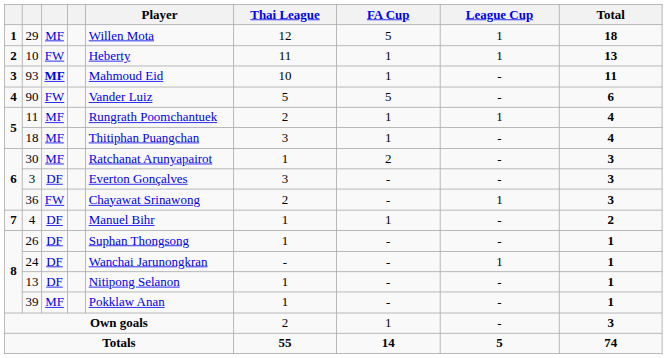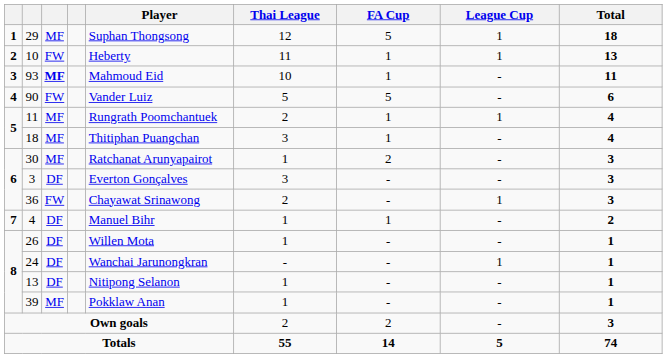 <table class="wikitable" style="text-align:center">
 <tr>
 <th width=15></th>
 <th width=15></th>
 <th width=15></th>
 <th width=15></th>
 <th width=175>Player</th>
 <th width=120><a href='#'>Thai League</a></th>
 <th width=120><a href='#'>FA Cup</a></th>
 <th width=140><a href='#'>League Cup</a></th>
 <th width=120>Total</th>
 </tr>
 <tr>
 <td><strong>1</strong></td>
 <td>29</td>
 <td><a href='#'>MF</a></td>
 <td></td>
-<td align=left><a href='#'>Willen Mota</a></td>
+<td align=left><a href='#'>Suphan Thongsong</a></td>
 <td>12</td>
 <td>5</td>
 <td>1</td>
 <td><strong>18</strong></td>
 </tr>
 <tr>
 <td><strong>2</strong></td>
 <td>10</td>
 <td><a href='#'>FW</a></td>
 <td></td>
 <td align=left><a href='#'>Heberty</a></td>
 <td>11</td>
 <td>1</td>
 <td>1</td>
 <td><strong>13</strong></td>
 </tr>
 <tr>
 <td><strong>3</strong></td>
 <td>93</td>
 <td><strong><a href='#'>MF</a></strong></td>
 <td></td>
 <td align=left><a href='#'>Mahmoud Eid</a></td>
 <td>10</td>
 <td>1</td>
 <td>-</td>
 <td><strong>11</strong></td>
 </tr>
 <tr>
 <td><strong>4</strong></td>
 <td>90</td>
 <td><a href='#'>FW</a></td>
 <td></td>
 <td align=left><a href='#'>Vander Luiz</a></td>
 <td>5</td>
 <td>5</td>
 <td>-</td>
 <td><strong>6</strong></td>
 </tr>
 <tr>
 <td rowspan=2><strong>5</strong></td>
 <td>11</td>
 <td><a href='#'>MF</a></td>
 <td></td>
 <td align=left><a href='#'>Rungrath Poomchantuek</a></td>
 <td>2</td>
 <td>1</td>
 <td>1</td>
 <td><strong>4</strong></td>
 </tr>
 <tr>
 <td>18</td>
 <td><a href='#'>MF</a></td>
 <td></td>
 <td align=left><a href='#'>Thitiphan Puangchan</a></td>
 <td>3</td>
 <td>1</td>
 <td>-</td>
 <td><strong>4</strong></td>
 </tr>
 <tr>
 <td rowspan=3><strong>6</strong></td>
 <td>30</td>
 <td><a href='#'>MF</a></td>
 <td></td>
 <td align=left><a href='#'>Ratchanat Arunyapairot</a></td>
 <td>1</td>
 <td>2</td>
 <td>-</td>
 <td><strong>3</strong></td>
 </tr>
 <tr>
 <td>3</td>
 <td><a href='#'>DF</a></td>
 <td></td>
 <td align=left><a href='#'>Everton Gonçalves</a></td>
 <td>3</td>
 <td>-</td>
 <td>-</td>
 <td><strong>3</strong></td>
 </tr>
 <tr>
 <td>36</td>
 <td><a href='#'>FW</a></td>
 <td></td>
 <td align=left><a href='#'>Chayawat Srinawong</a></td>
 <td>2</td>
 <td>-</td>
 <td>1</td>
 <td><strong>3</strong></td>
 </tr>
 <tr>
 <td><strong>7</strong></td>
 <td>4</td>
 <td><a href='#'>DF</a></td>
 <td></td>
 <td align=left><a href='#'>Manuel Bihr</a></td>
 <td>1</td>
 <td>1</td>
 <td>-</td>
 <td><strong>2</strong></td>
 </tr>
 <tr>
 <td rowspan=4><strong>8</strong></td>
 <td>26</td>
 <td><a href='#'>DF</a></td>
 <td></td>
-<td align=left><a href='#'>Suphan Thongsong</a></td>
+<td align=left><a href='#'>Willen Mota</a></td>
 <td>1</td>
 <td>-</td>
 <td>-</td>
 <td><strong>1</strong></td>
 </tr>
 <tr>
 <td>24</td>
 <td><a href='#'>DF</a></td>
 <td></td>
 <td align=left><a href='#'>Wanchai Jarunongkran</a></td>
 <td>-</td>
 <td>-</td>
 <td>1</td>
 <td><strong>1</strong></td>
 </tr>
 <tr>
 <td>13</td>
 <td><a href='#'>DF</a></td>
 <td></td>
 <td align=left><a href='#'>Nitipong Selanon</a></td>
 <td>1</td>
 <td>-</td>
 <td>-</td>
 <td><strong>1</strong></td>
 </tr>
 <tr>
 <td>39</td>
 <td><a href='#'>MF</a></td>
 <td></td>
 <td align=left><a href='#'>Pokklaw Anan</a></td>
 <td>1</td>
 <td>-</td>
 <td>-</td>
 <td><strong>1</strong></td>
 </tr>
 <tr>
 <td colspan=5><strong>Own goals</strong></td>
 <td>2</td>
-<td>1</td>
+<td>2</td>
 <td>-</td>
 <td><strong>3</strong></td>
 </tr>
 <tr>
 <td colspan=5><strong>Totals</strong></td>
 <td><strong>55</strong></td>
 <td><strong>14</strong></td>
 <td><strong>5</strong></td>
 <td><strong>74</strong></td>
 </tr>
 </table>
